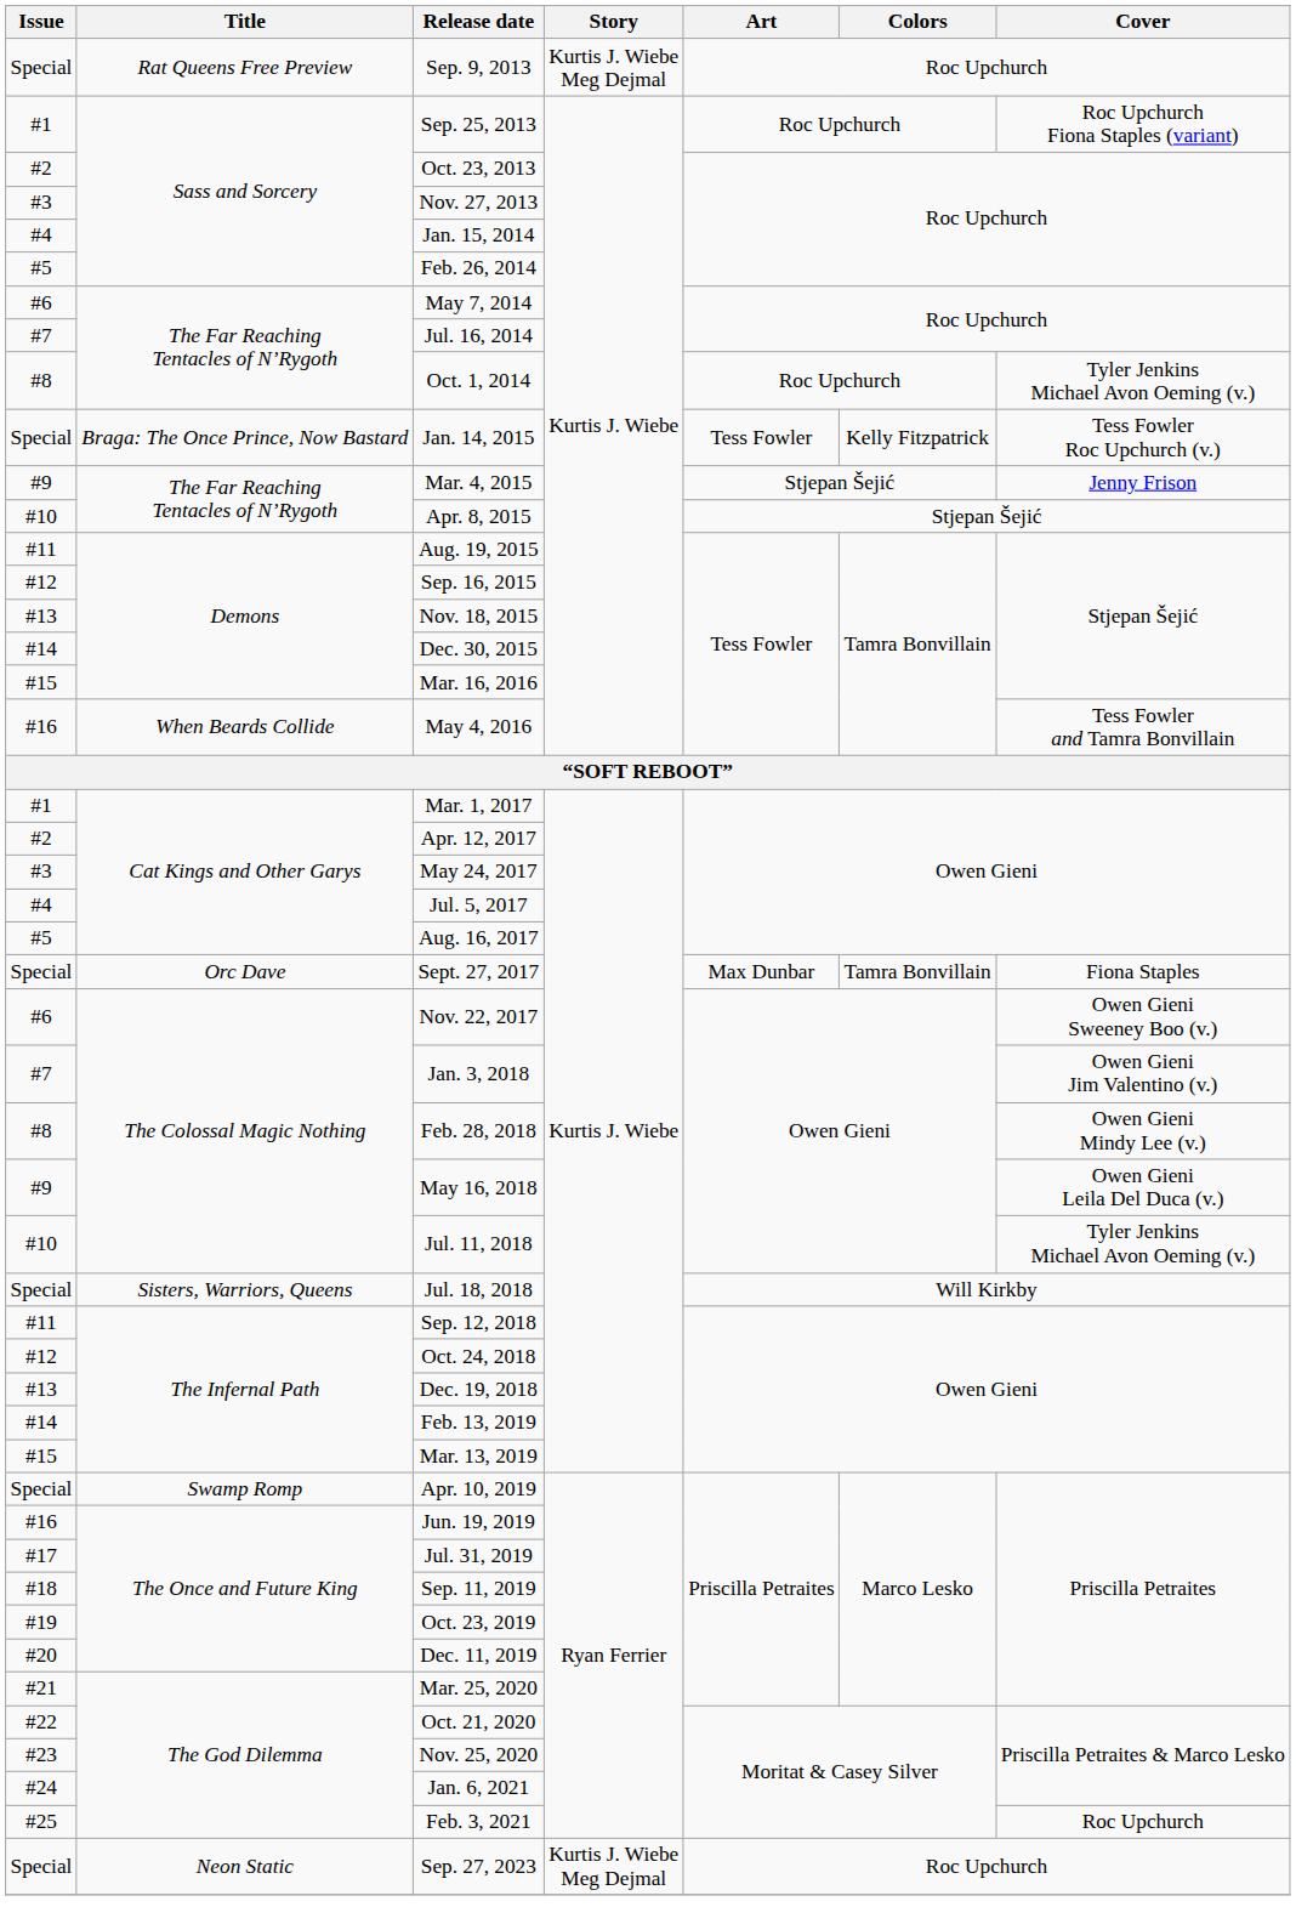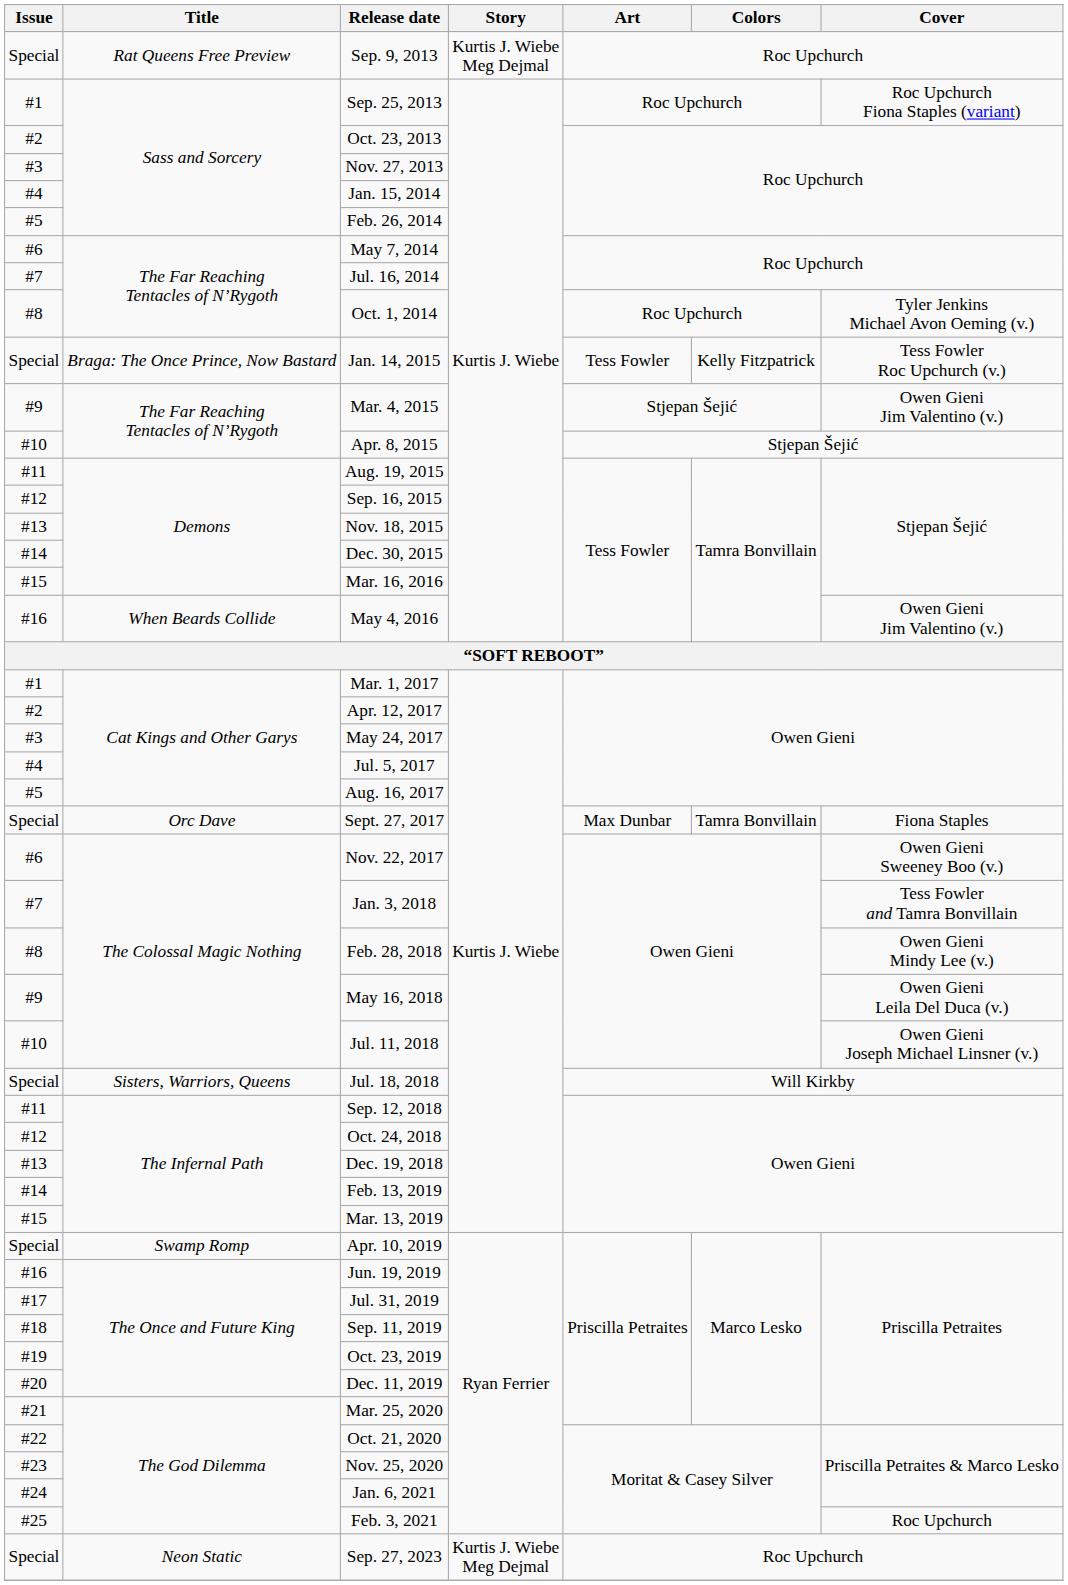 <table class="wikitable" style="text-align: center">
 <tr>
 <th>Issue</th>
 <th>Title</th>
 <th>Release date</th>
 <th>Story</th>
 <th>Art</th>
 <th>Colors</th>
 <th>Cover</th>
 </tr>
 <tr>
 <td>Special</td>
 <td><em>Rat Queens Free Preview</em></td>
 <td>Sep. 9, 2013</td>
 <td>Kurtis J. Wiebe<br>Meg Dejmal</td>
 <td colspan=3>Roc Upchurch</td>
 </tr>
 <tr>
 <td>#1</td>
 <td rowspan=5><em>Sass and Sorcery</em></td>
 <td>Sep. 25, 2013</td>
 <td rowspan=17>Kurtis J. Wiebe</td>
 <td colspan=2>Roc Upchurch</td>
 <td>Roc Upchurch<br>Fiona Staples (<a href='#'>variant</a>)</td>
 </tr>
 <tr>
 <td>#2</td>
 <td>Oct. 23, 2013</td>
 <td rowspan=4 colspan=3>Roc Upchurch</td>
 </tr>
 <tr>
 <td>#3</td>
 <td>Nov. 27, 2013</td>
 </tr>
 <tr>
 <td>#4</td>
 <td>Jan. 15, 2014</td>
 </tr>
 <tr>
 <td>#5</td>
 <td>Feb. 26, 2014</td>
 </tr>
 <tr>
 <td>#6</td>
 <td rowspan=3><em>The Far Reaching<br>Tentacles of N’Rygoth</em></td>
 <td>May 7, 2014</td>
 <td rowspan=2 colspan=3>Roc Upchurch</td>
 </tr>
 <tr>
 <td>#7</td>
 <td>Jul. 16, 2014</td>
 </tr>
 <tr>
 <td>#8</td>
 <td>Oct. 1, 2014</td>
 <td colspan=2>Roc Upchurch</td>
 <td>Tyler Jenkins<br>Michael Avon Oeming (v.)</td>
 </tr>
 <tr>
 <td>Special</td>
 <td><em>Braga: The Once Prince, Now Bastard</em></td>
 <td>Jan. 14, 2015</td>
 <td>Tess Fowler</td>
 <td>Kelly Fitzpatrick</td>
 <td>Tess Fowler<br>Roc Upchurch (v.)</td>
 </tr>
 <tr>
 <td>#9</td>
 <td rowspan=2><em>The Far Reaching<br>Tentacles of N’Rygoth</em></td>
 <td>Mar. 4, 2015</td>
 <td colspan=2>Stjepan Šejić</td>
-<td><a href='#'>Jenny Frison</a></td>
+<td>Owen Gieni<br>Jim Valentino (v.)</td>
 </tr>
 <tr>
 <td>#10</td>
 <td>Apr. 8, 2015</td>
 <td colspan=3>Stjepan Šejić</td>
 </tr>
 <tr>
 <td>#11</td>
 <td rowspan=5><em>Demons</em></td>
 <td>Aug. 19, 2015</td>
 <td rowspan=6>Tess Fowler</td>
 <td rowspan=6>Tamra Bonvillain</td>
 <td rowspan=5>Stjepan Šejić</td>
 </tr>
 <tr>
 <td>#12</td>
 <td>Sep. 16, 2015</td>
 </tr>
 <tr>
 <td>#13</td>
 <td>Nov. 18, 2015</td>
 </tr>
 <tr>
 <td>#14</td>
 <td>Dec. 30, 2015</td>
 </tr>
 <tr>
 <td>#15</td>
 <td>Mar. 16, 2016</td>
 </tr>
 <tr>
 <td>#16</td>
 <td><em>When Beards Collide</em></td>
 <td>May 4, 2016</td>
-<td>Tess Fowler<br><em>and</em> Tamra Bonvillain</td>
+<td>Owen Gieni<br>Jim Valentino (v.)</td>
 </tr>
 <tr>
 <th colspan=7><strong><span>“SOFT REBOOT”</span></strong></th>
 </tr>
 <tr>
 <td>#1</td>
 <td rowspan="5"><em>Cat Kings and Other Garys</em></td>
 <td>Mar. 1, 2017</td>
 <td rowspan="17">Kurtis J. Wiebe</td>
 <td colspan="3" rowspan="5">Owen Gieni</td>
 </tr>
 <tr>
 <td>#2</td>
 <td>Apr. 12, 2017</td>
 </tr>
 <tr>
 <td>#3</td>
 <td>May 24, 2017</td>
 </tr>
 <tr>
 <td>#4</td>
 <td>Jul. 5, 2017</td>
 </tr>
 <tr>
 <td>#5</td>
 <td>Aug. 16, 2017</td>
 </tr>
 <tr>
 <td>Special</td>
 <td><em>Orc Dave</em></td>
 <td>Sept. 27, 2017</td>
 <td>Max Dunbar</td>
 <td>Tamra Bonvillain</td>
 <td>Fiona Staples</td>
 </tr>
 <tr>
 <td>#6</td>
 <td rowspan="5"><em>The Colossal Magic Nothing</em></td>
 <td>Nov. 22, 2017</td>
 <td colspan="2" rowspan="5">Owen Gieni</td>
 <td>Owen Gieni<br>Sweeney Boo (v.)</td>
 </tr>
 <tr>
 <td>#7</td>
 <td>Jan. 3, 2018</td>
-<td>Owen Gieni<br>Jim Valentino (v.)</td>
+<td>Tess Fowler<br><em>and</em> Tamra Bonvillain</td>
 </tr>
 <tr>
 <td>#8</td>
 <td>Feb. 28, 2018</td>
 <td>Owen Gieni<br>Mindy Lee (v.)</td>
 </tr>
 <tr>
 <td>#9</td>
 <td>May 16, 2018</td>
 <td>Owen Gieni<br>Leila Del Duca (v.)</td>
 </tr>
 <tr>
 <td>#10</td>
 <td>Jul. 11, 2018</td>
-<td>Tyler Jenkins<br>Michael Avon Oeming (v.)</td>
+<td>Owen Gieni<br>Joseph Michael Linsner (v.)</td>
 </tr>
 <tr>
 <td>Special</td>
 <td><em>Sisters, Warriors, Queens</em></td>
 <td>Jul. 18, 2018</td>
 <td colspan=3>Will Kirkby</td>
 </tr>
 <tr>
 <td>#11</td>
 <td rowspan="5"><em>The Infernal Path</em></td>
 <td>Sep. 12, 2018</td>
 <td colspan="3" rowspan="5">Owen Gieni</td>
 </tr>
 <tr>
 <td>#12</td>
 <td>Oct. 24, 2018</td>
 </tr>
 <tr>
 <td>#13</td>
 <td>Dec. 19, 2018</td>
 </tr>
 <tr>
 <td>#14</td>
 <td>Feb. 13, 2019</td>
 </tr>
 <tr>
 <td>#15</td>
 <td>Mar. 13, 2019</td>
 </tr>
 <tr>
 <td>Special</td>
 <td><em>Swamp Romp</em></td>
 <td>Apr. 10, 2019</td>
 <td rowspan=11>Ryan Ferrier</td>
 <td rowspan=7>Priscilla Petraites</td>
 <td rowspan=7>Marco Lesko</td>
 <td rowspan=7>Priscilla Petraites</td>
 </tr>
 <tr>
 <td>#16</td>
 <td rowspan=5><em>The Once and Future King</em></td>
 <td>Jun. 19, 2019</td>
 </tr>
 <tr>
 <td>#17</td>
 <td>Jul. 31, 2019</td>
 </tr>
 <tr>
 <td>#18</td>
 <td>Sep. 11, 2019</td>
 </tr>
 <tr>
 <td>#19</td>
 <td>Oct. 23, 2019</td>
 </tr>
 <tr>
 <td>#20</td>
 <td>Dec. 11, 2019</td>
 </tr>
 <tr>
 <td>#21</td>
 <td rowspan=5><em>The God Dilemma</em></td>
 <td>Mar. 25, 2020</td>
 </tr>
 <tr>
 <td>#22</td>
 <td>Oct. 21, 2020</td>
 <td colspan=2 rowspan=4>Moritat & Casey Silver</td>
 <td rowspan=3>Priscilla Petraites & Marco Lesko</td>
 </tr>
 <tr>
 <td>#23</td>
 <td>Nov. 25, 2020</td>
 </tr>
 <tr>
 <td>#24</td>
 <td>Jan. 6, 2021</td>
 </tr>
 <tr>
 <td>#25</td>
 <td>Feb. 3, 2021</td>
 <td>Roc Upchurch</td>
 </tr>
 <tr>
 <td>Special</td>
 <td><em>Neon Static</em></td>
 <td>Sep. 27, 2023</td>
 <td>Kurtis J. Wiebe<br>Meg Dejmal</td>
 <td colspan=3>Roc Upchurch</td>
 </tr>
 <tr>
 </tr>
 </table>
